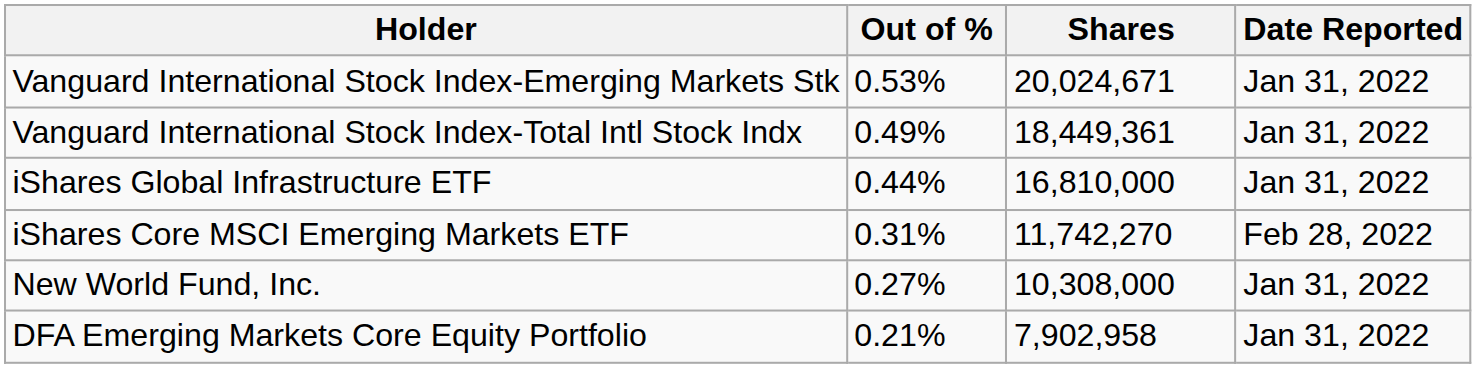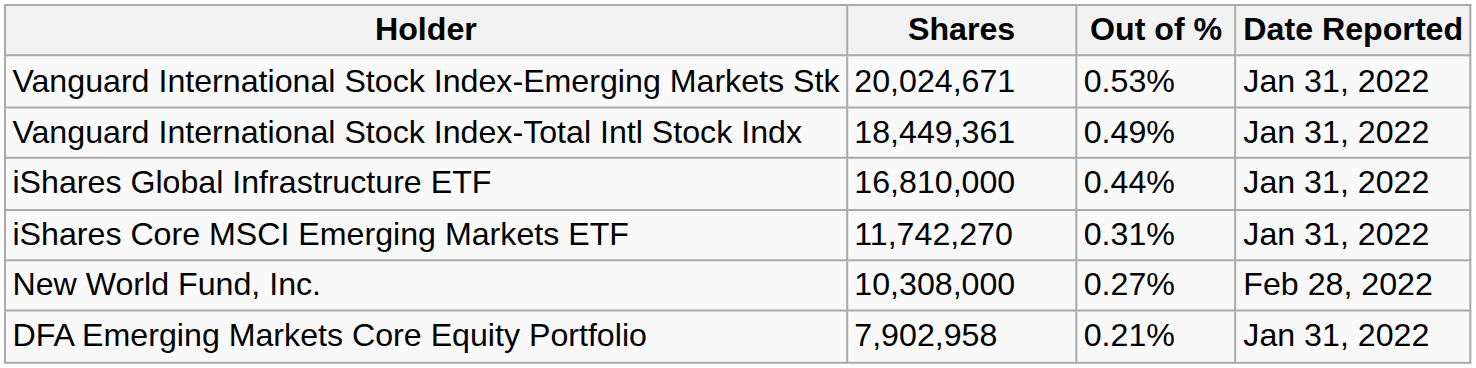 <table class="wikitable">
 <tr>
 <th>Holder</th>
+<th>Shares</th>
 <th>Out of %</th>
-<th>Shares</th>
 <th>Date Reported</th>
 </tr>
 <tr>
 <td>Vanguard International Stock Index-Emerging Markets Stk</td>
+<td>20,024,671      </td>
 <td>0.53%      </td>
-<td>20,024,671      </td>
 <td>Jan 31, 2022</td>
 </tr>
 <tr>
 <td>Vanguard International Stock Index-Total Intl Stock Indx</td>
+<td>18,449,361      </td>
 <td>0.49%      </td>
-<td>18,449,361      </td>
 <td>Jan 31, 2022</td>
 </tr>
 <tr>
 <td>iShares Global Infrastructure ETF</td>
+<td>16,810,000</td>
 <td>0.44%      </td>
-<td>16,810,000</td>
 <td>Jan 31, 2022</td>
 </tr>
 <tr>
 <td>iShares Core MSCI Emerging Markets ETF</td>
+<td>11,742,270      </td>
 <td>0.31%      </td>
-<td>11,742,270      </td>
+<td>Jan 31, 2022</td>
+</tr>
+<tr>
+<td>New World Fund, Inc.</td>
+<td>10,308,000</td>
+<td>0.27%      </td>
 <td>Feb 28, 2022</td>
 </tr>
 <tr>
-<td>New World Fund, Inc.</td>
-<td>0.27%      </td>
-<td>10,308,000</td>
-<td>Jan 31, 2022</td>
-</tr>
-<tr>
 <td>DFA Emerging Markets Core Equity Portfolio</td>
+<td>7,902,958</td>
 <td>0.21%      </td>
-<td>7,902,958</td>
 <td>Jan 31, 2022</td>
 </tr>
 </table>
